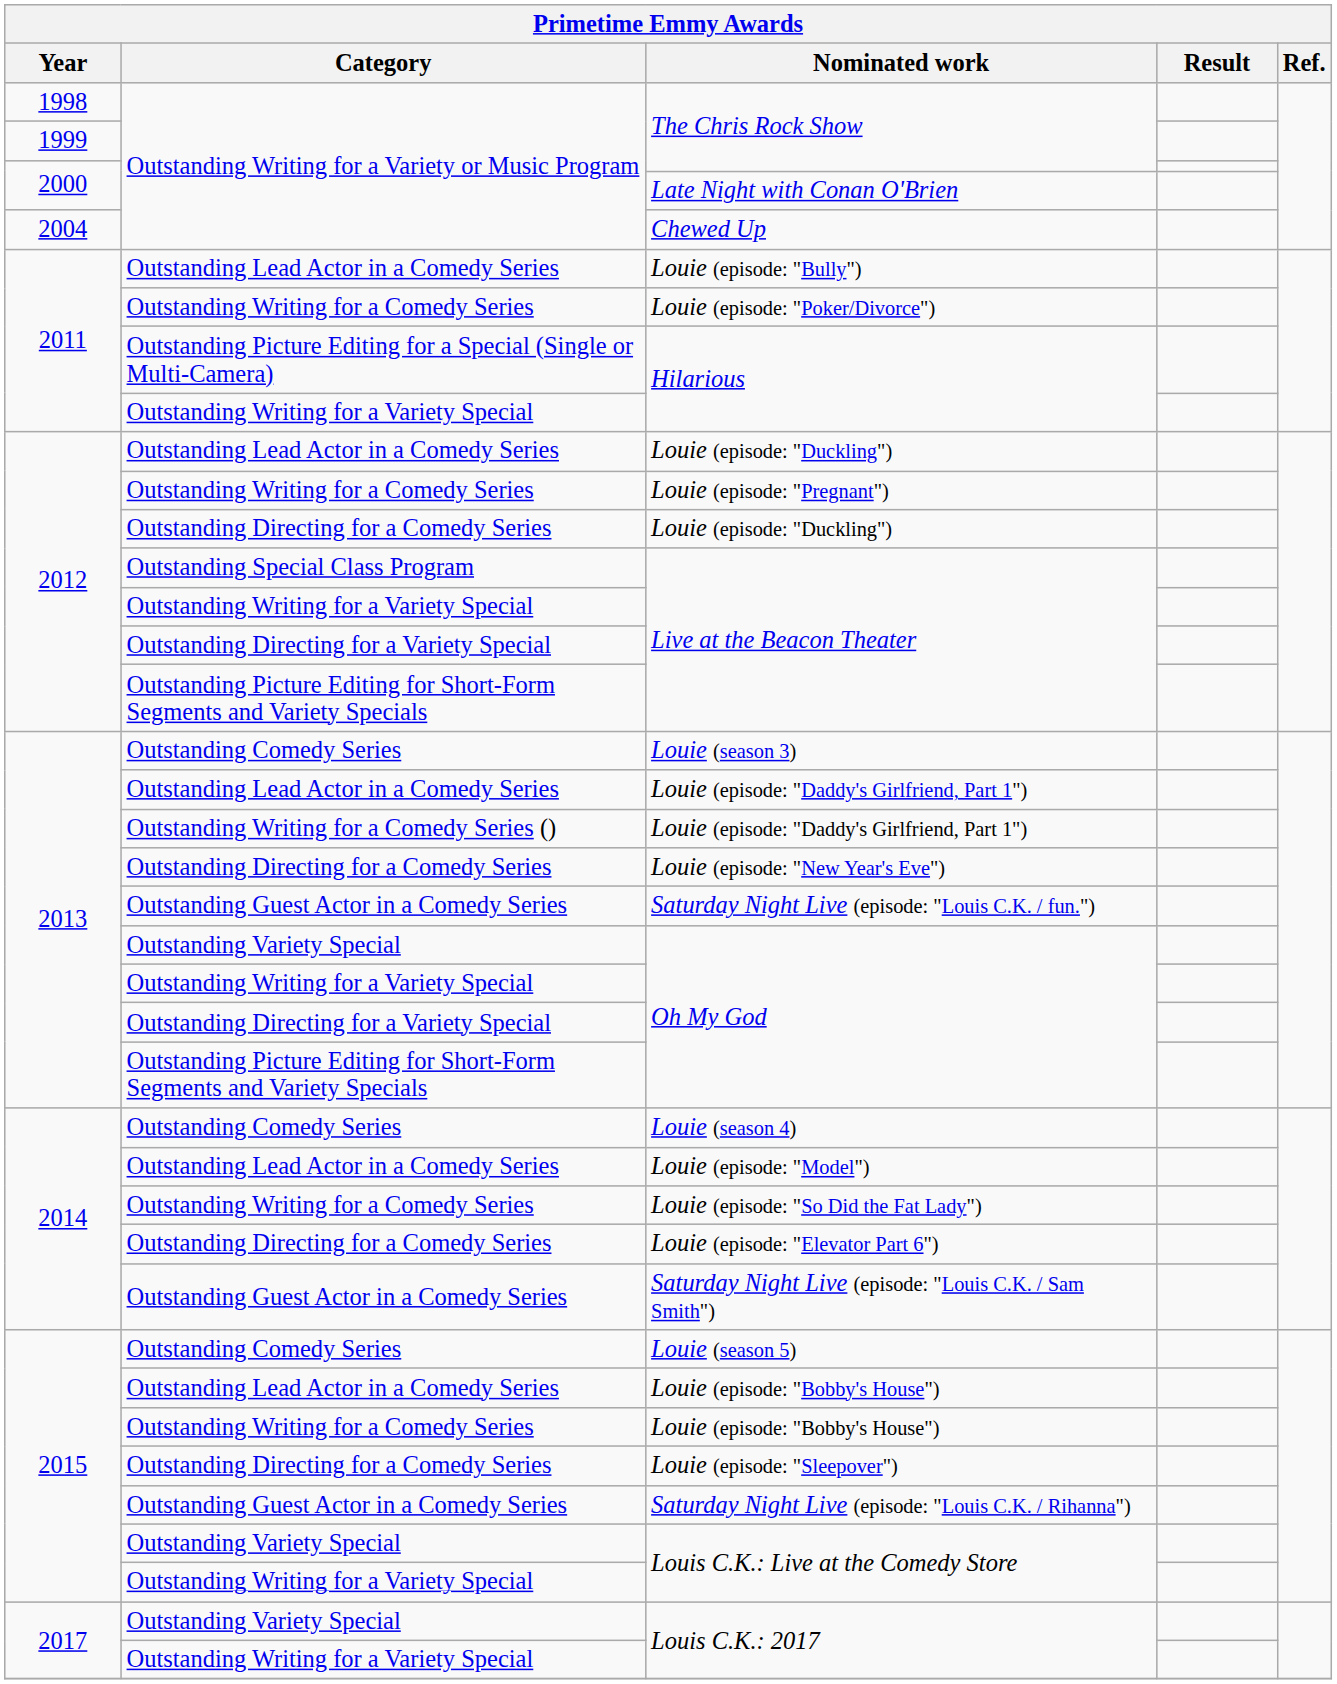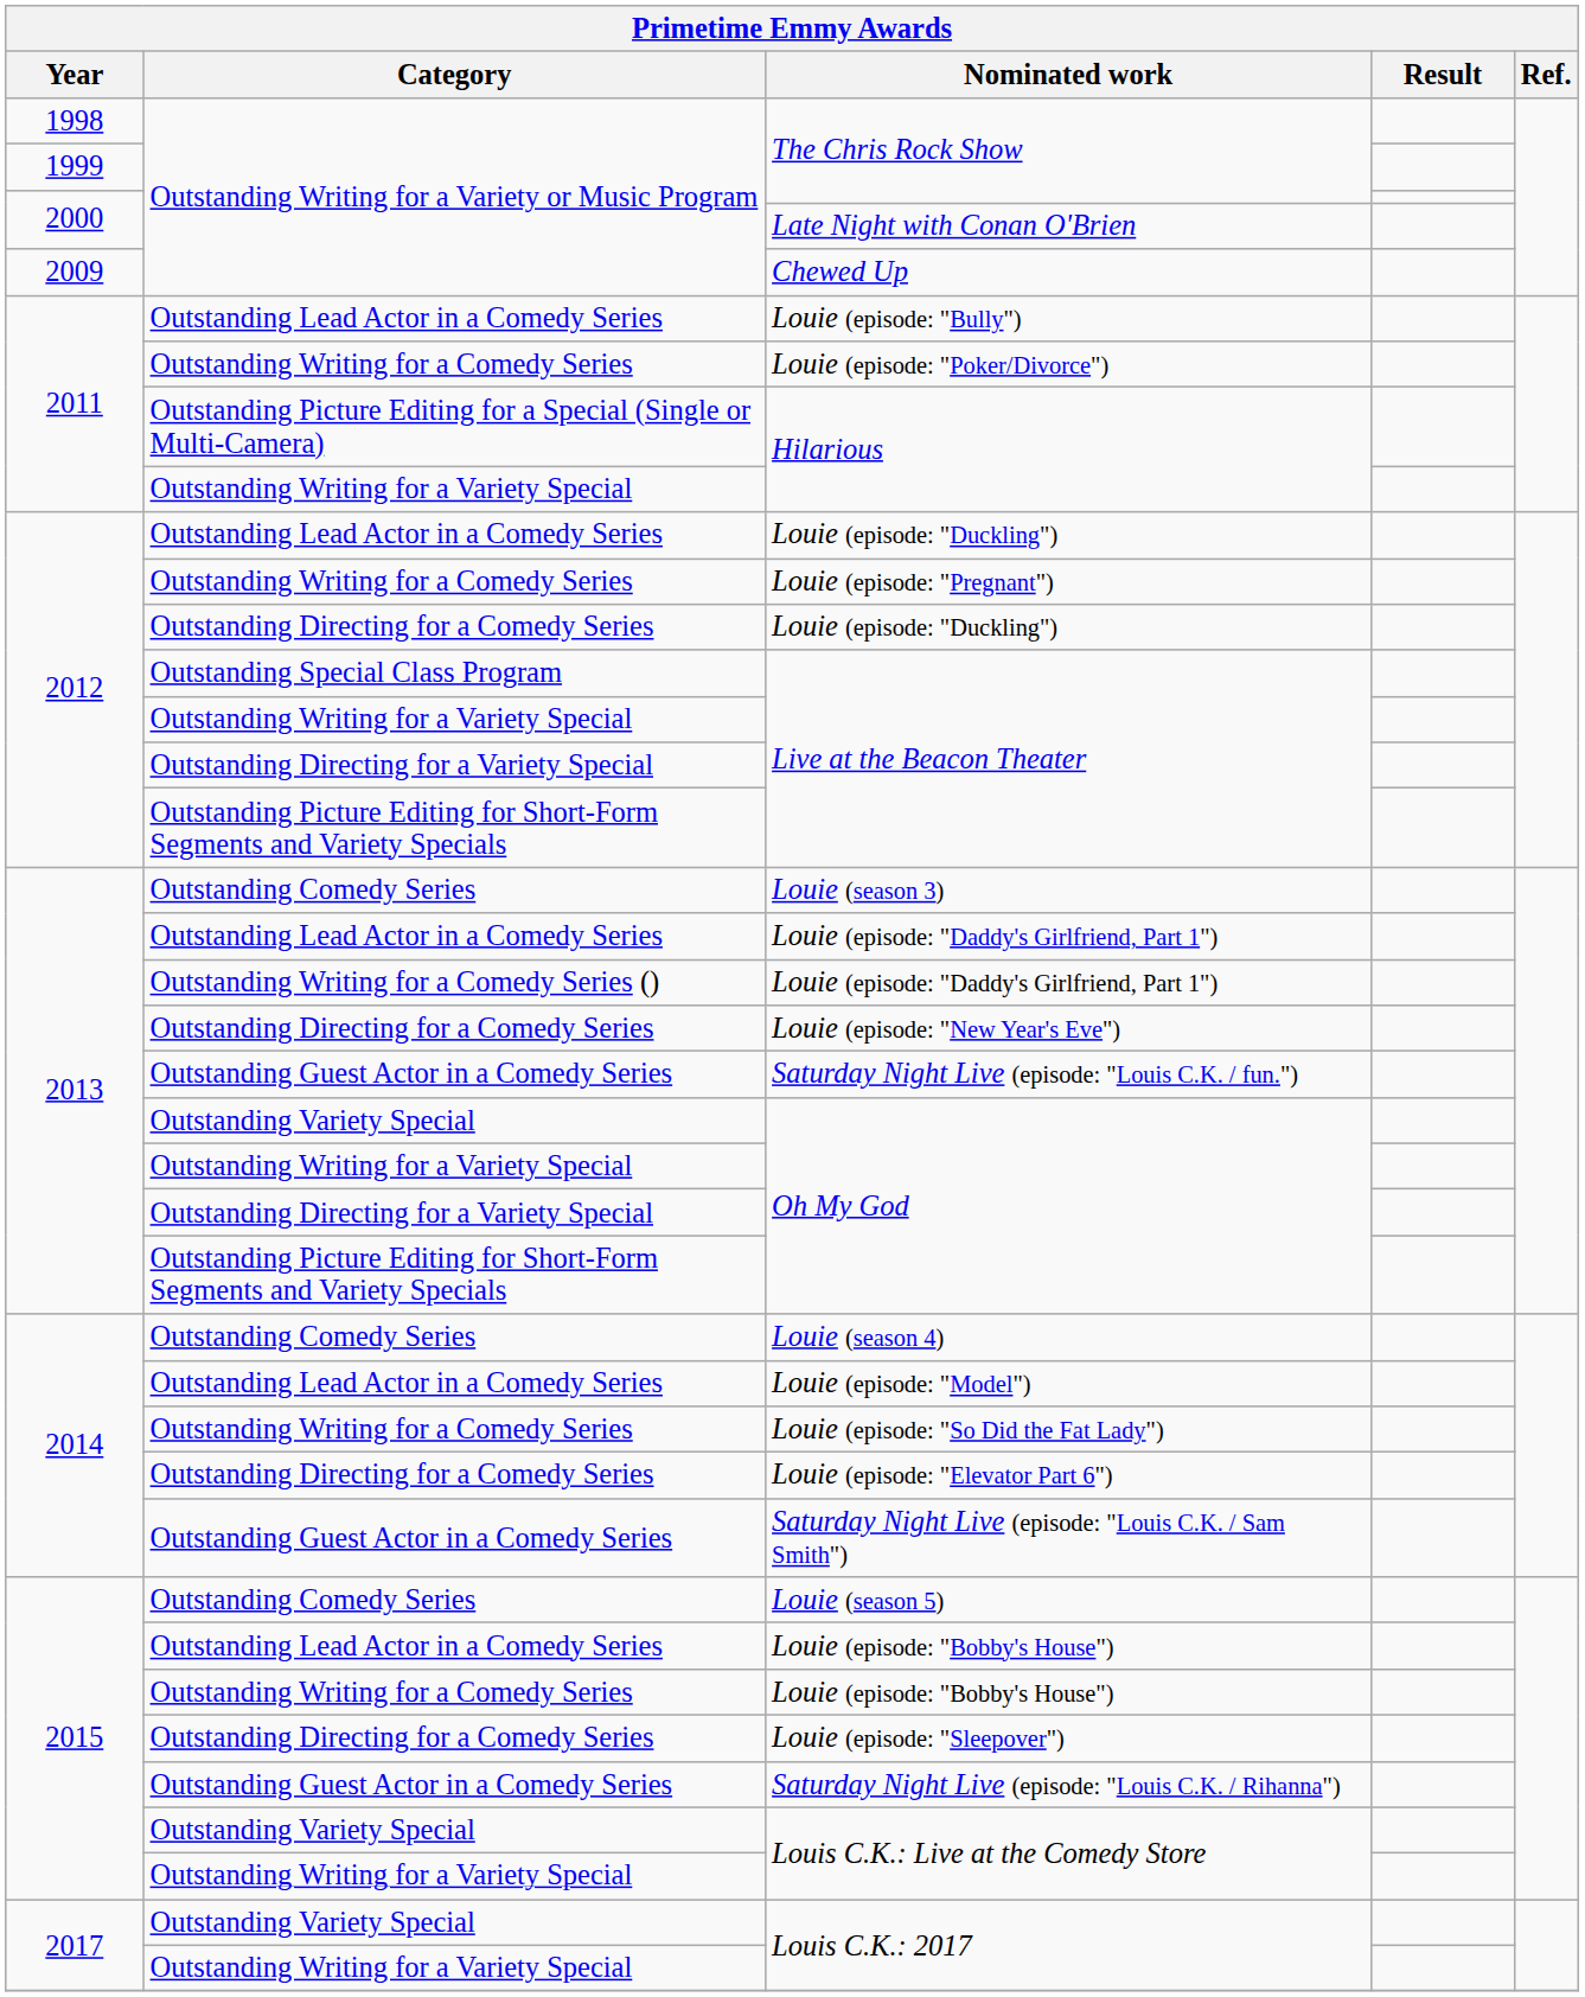 <table class=wikitable>
 <tr>
 <th colspan=5><a href='#'>Primetime Emmy Awards</a></th>
 </tr>
 <tr>
 <th scope="col" style="width:5em;">Year</th>
 <th scope="col" style="width:26em;">Category</th>
 <th scope="col" style="width:25em;">Nominated work</th>
 <th scope="col" style="width:5em;">Result</th>
 <th>Ref.</th>
 </tr>
 <tr>
 <td style="text-align:center;"><a href='#'>1998</a></td>
 <td rowspan=5><a href='#'>Outstanding Writing for a Variety or Music Program</a></td>
 <td rowspan=3><em><a href='#'>The Chris Rock Show</a></em></td>
 <td></td>
 <td style="text-align:center;", rowspan=5></td>
 </tr>
 <tr>
 <td style="text-align:center;"><a href='#'>1999</a></td>
 <td></td>
 </tr>
 <tr>
 <td style="text-align:center;", rowspan=2><a href='#'>2000</a></td>
 <td></td>
 </tr>
 <tr>
 <td><em><a href='#'>Late Night with Conan O'Brien</a></em></td>
 <td></td>
 </tr>
 <tr>
-<td style="text-align:center;"><a href='#'>2004</a></td>
+<td style="text-align:center;"><a href='#'>2009</a></td>
 <td><em><a href='#'>Chewed Up</a></em></td>
 <td></td>
 </tr>
 <tr>
 <td style="text-align:center;", rowspan=4><a href='#'>2011</a></td>
 <td><a href='#'>Outstanding Lead Actor in a Comedy Series</a></td>
 <td><em>Louie</em> <small> (episode: "<a href='#'>Bully</a>") </small></td>
 <td></td>
 <td style="text-align:center;", rowspan=4></td>
 </tr>
 <tr>
 <td><a href='#'>Outstanding Writing for a Comedy Series</a></td>
 <td><em>Louie</em> <small> (episode: "<a href='#'>Poker/Divorce</a>") </small></td>
 <td></td>
 </tr>
 <tr>
 <td><a href='#'>Outstanding Picture Editing for a Special (Single or Multi-Camera)</a></td>
 <td rowspan=2><em><a href='#'>Hilarious</a></em></td>
 <td></td>
 </tr>
 <tr>
 <td><a href='#'>Outstanding Writing for a Variety Special</a></td>
 <td></td>
 </tr>
 <tr>
 <td style="text-align:center;", rowspan=7><a href='#'>2012</a></td>
 <td><a href='#'>Outstanding Lead Actor in a Comedy Series</a></td>
 <td><em>Louie</em> <small> (episode: "<a href='#'>Duckling</a>") </small></td>
 <td></td>
 <td style="text-align:center;", rowspan=7></td>
 </tr>
 <tr>
 <td><a href='#'>Outstanding Writing for a Comedy Series</a></td>
 <td><em>Louie</em> <small> (episode: "<a href='#'>Pregnant</a>") </small></td>
 <td></td>
 </tr>
 <tr>
 <td><a href='#'>Outstanding Directing for a Comedy Series</a></td>
 <td><em>Louie</em> <small> (episode: "Duckling") </small></td>
 <td></td>
 </tr>
 <tr>
 <td><a href='#'>Outstanding Special Class Program</a></td>
 <td rowspan=4><em><a href='#'>Live at the Beacon Theater</a></em></td>
 <td></td>
 </tr>
 <tr>
 <td><a href='#'>Outstanding Writing for a Variety Special</a></td>
 <td></td>
 </tr>
 <tr>
 <td><a href='#'>Outstanding Directing for a Variety Special</a></td>
 <td></td>
 </tr>
 <tr>
 <td><a href='#'>Outstanding Picture Editing for Short-Form Segments and Variety Specials</a></td>
 <td></td>
 </tr>
 <tr>
 <td style="text-align:center;", rowspan=9><a href='#'>2013</a></td>
 <td><a href='#'>Outstanding Comedy Series</a></td>
 <td><em><a href='#'>Louie</a></em> <small> (<a href='#'>season 3</a>) </small></td>
 <td></td>
 <td style="text-align:center;", rowspan=9></td>
 </tr>
 <tr>
 <td><a href='#'>Outstanding Lead Actor in a Comedy Series</a></td>
 <td><em>Louie</em> <small> (episode: "<a href='#'>Daddy's Girlfriend, Part 1</a>") </small></td>
 <td></td>
 </tr>
 <tr>
 <td><a href='#'>Outstanding Writing for a Comedy Series</a> ()</td>
 <td><em>Louie</em> <small> (episode: "Daddy's Girlfriend, Part 1") </small></td>
 <td></td>
 </tr>
 <tr>
 <td><a href='#'>Outstanding Directing for a Comedy Series</a></td>
 <td><em>Louie</em> <small> (episode: "<a href='#'>New Year's Eve</a>") </small></td>
 <td></td>
 </tr>
 <tr>
 <td><a href='#'>Outstanding Guest Actor in a Comedy Series</a></td>
 <td><em><a href='#'>Saturday Night Live</a></em> <small> (episode: "<a href='#'>Louis C.K. / fun.</a>") </small></td>
 <td></td>
 </tr>
 <tr>
 <td><a href='#'>Outstanding Variety Special</a></td>
 <td rowspan=4><em><a href='#'>Oh My God</a></em></td>
 <td></td>
 </tr>
 <tr>
 <td><a href='#'>Outstanding Writing for a Variety Special</a></td>
 <td></td>
 </tr>
 <tr>
 <td><a href='#'>Outstanding Directing for a Variety Special</a></td>
 <td></td>
 </tr>
 <tr>
 <td><a href='#'>Outstanding Picture Editing for Short-Form Segments and Variety Specials</a></td>
 <td></td>
 </tr>
 <tr>
 <td style="text-align:center;", rowspan=5><a href='#'>2014</a></td>
 <td><a href='#'>Outstanding Comedy Series</a></td>
 <td><em><a href='#'>Louie</a></em> <small> (<a href='#'>season 4</a>) </small></td>
 <td></td>
 <td style="text-align:center;", rowspan=5></td>
 </tr>
 <tr>
 <td><a href='#'>Outstanding Lead Actor in a Comedy Series</a></td>
 <td><em>Louie</em> <small> (episode: "<a href='#'>Model</a>") </small></td>
 <td></td>
 </tr>
 <tr>
 <td><a href='#'>Outstanding Writing for a Comedy Series</a></td>
 <td><em>Louie</em> <small> (episode: "<a href='#'>So Did the Fat Lady</a>") </small></td>
 <td></td>
 </tr>
 <tr>
 <td><a href='#'>Outstanding Directing for a Comedy Series</a></td>
 <td><em>Louie</em> <small> (episode: "<a href='#'>Elevator Part 6</a>") </small></td>
 <td></td>
 </tr>
 <tr>
 <td><a href='#'>Outstanding Guest Actor in a Comedy Series</a></td>
 <td><em><a href='#'>Saturday Night Live</a></em> <small> (episode: "<a href='#'>Louis C.K. / Sam Smith</a>") </small></td>
 <td></td>
 </tr>
 <tr>
 <td style="text-align:center;", rowspan=7><a href='#'>2015</a></td>
 <td><a href='#'>Outstanding Comedy Series</a></td>
 <td><em><a href='#'>Louie</a></em> <small> (<a href='#'>season 5</a>) </small></td>
 <td></td>
 <td style="text-align:center;", rowspan=7></td>
 </tr>
 <tr>
 <td><a href='#'>Outstanding Lead Actor in a Comedy Series</a></td>
 <td><em>Louie</em> <small> (episode: "<a href='#'>Bobby's House</a>") </small></td>
 <td></td>
 </tr>
 <tr>
 <td><a href='#'>Outstanding Writing for a Comedy Series</a></td>
 <td><em>Louie</em> <small> (episode: "Bobby's House") </small></td>
 <td></td>
 </tr>
 <tr>
 <td><a href='#'>Outstanding Directing for a Comedy Series</a></td>
 <td><em>Louie</em> <small> (episode: "<a href='#'>Sleepover</a>") </small></td>
 <td></td>
 </tr>
 <tr>
 <td><a href='#'>Outstanding Guest Actor in a Comedy Series</a></td>
 <td><em><a href='#'>Saturday Night Live</a></em> <small> (episode: "<a href='#'>Louis C.K. / Rihanna</a>") </small></td>
 <td></td>
 </tr>
 <tr>
 <td><a href='#'>Outstanding Variety Special</a></td>
 <td rowspan=2><em>Louis C.K.: Live at the Comedy Store</em></td>
 <td></td>
 </tr>
 <tr>
 <td><a href='#'>Outstanding Writing for a Variety Special</a></td>
 <td></td>
 </tr>
 <tr>
 <td style="text-align:center;", rowspan=2><a href='#'>2017</a></td>
 <td><a href='#'>Outstanding Variety Special</a></td>
 <td rowspan=2><em>Louis C.K.: 2017</em></td>
 <td></td>
 <td style="text-align:center;", rowspan=2></td>
 </tr>
 <tr>
 <td><a href='#'>Outstanding Writing for a Variety Special</a></td>
 <td></td>
 </tr>
 <tr>
 </tr>
 </table>
